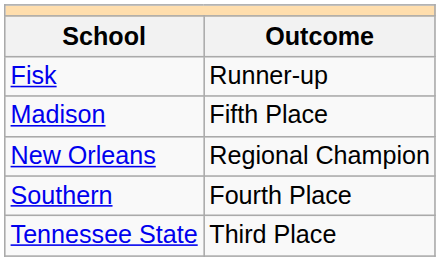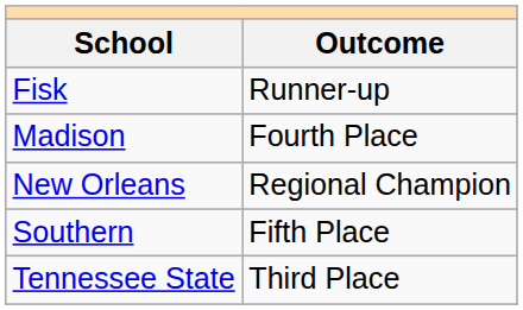 <table class="wikitable" style="float:left; margin-right:1em;">
 <tr>
 <th colspan="3" style="background:#ffdead;"></th>
 </tr>
 <tr>
 <th>School</th>
 <th>Outcome</th>
 </tr>
 <tr>
 <td><a href='#'>Fisk</a></td>
 <td>Runner-up</td>
 </tr>
 <tr>
 <td><a href='#'>Madison</a></td>
-<td>Fifth Place</td>
+<td>Fourth Place</td>
 </tr>
 <tr>
 <td><a href='#'>New Orleans</a></td>
 <td>Regional Champion</td>
 </tr>
 <tr>
 <td><a href='#'>Southern</a></td>
-<td>Fourth Place</td>
+<td>Fifth Place</td>
 </tr>
 <tr>
 <td><a href='#'>Tennessee State</a></td>
 <td>Third Place</td>
 </tr>
 </table>
